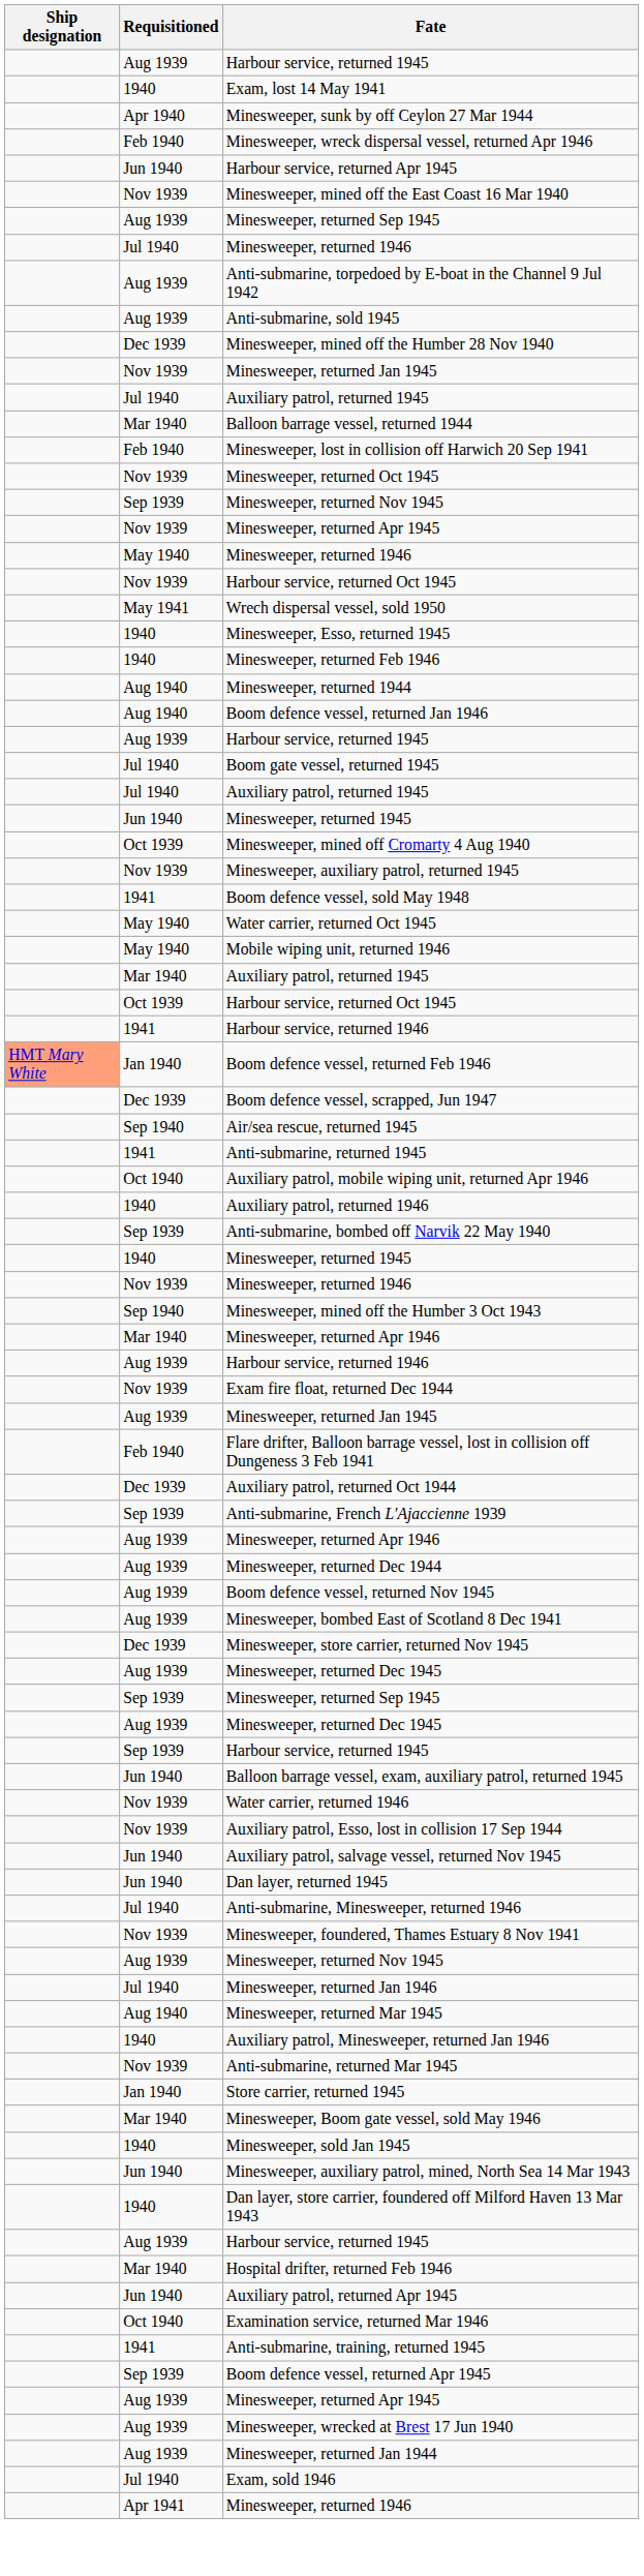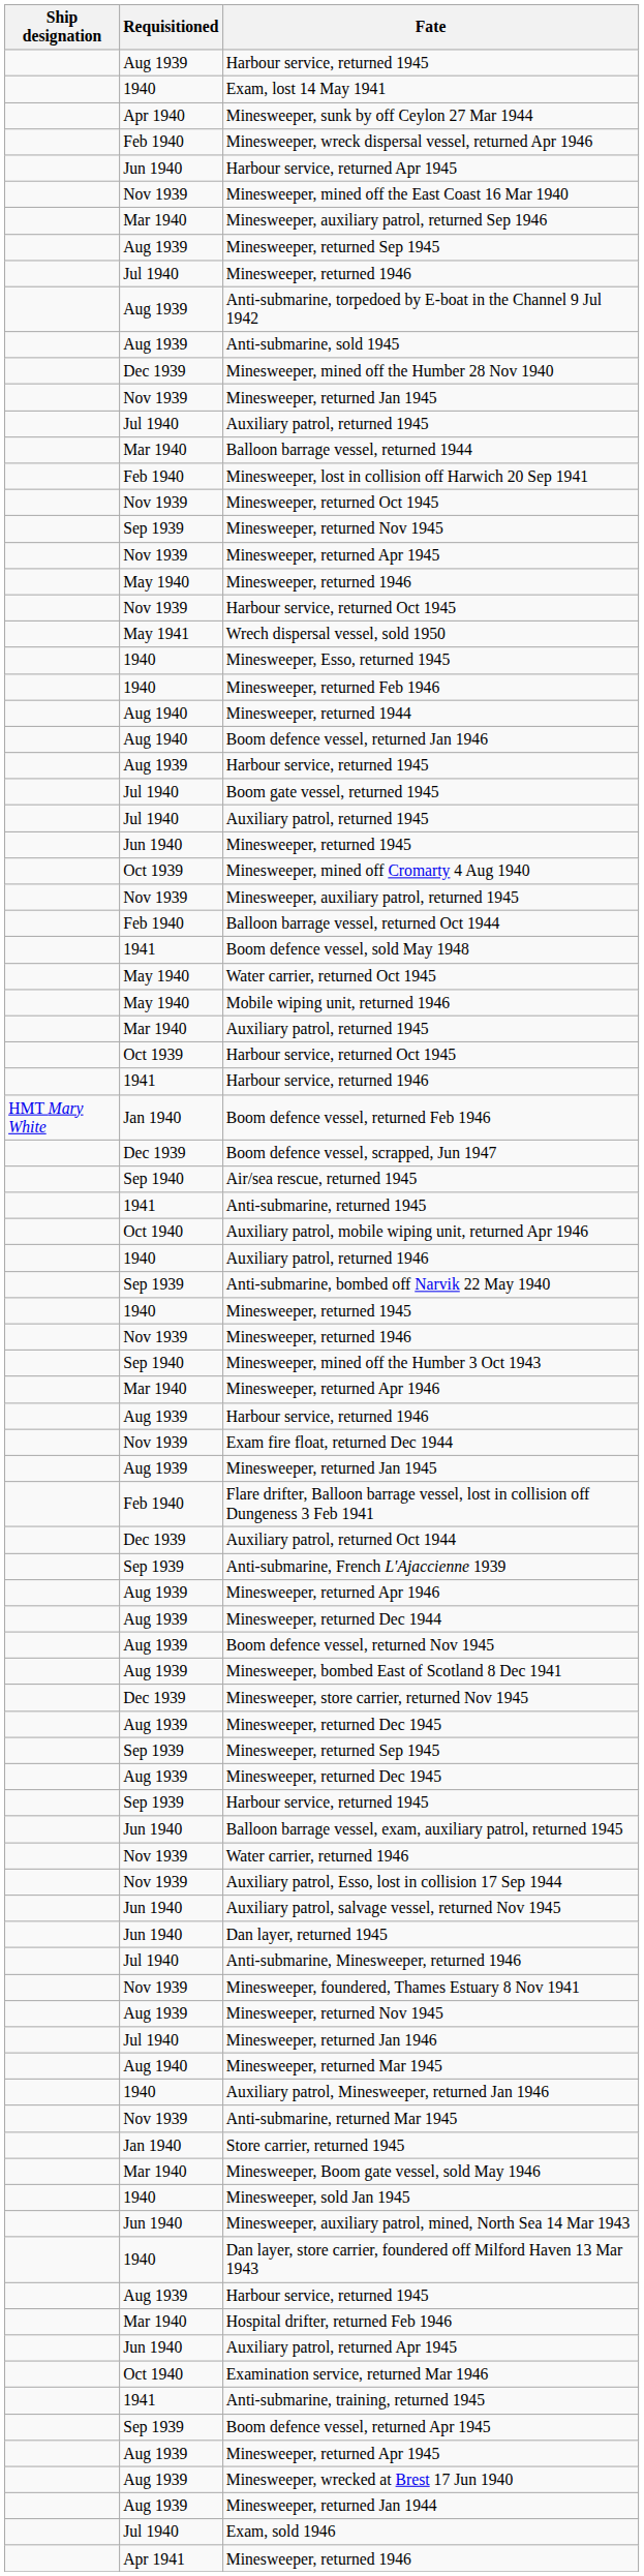 <table class="wikitable" style="font-size:97%;">
 <tr>
 <th>Ship designation</th>
 <th>Requisitioned</th>
 <th>Fate</th>
 </tr>
 <tr>
 <td></td>
 <td>Aug 1939</td>
 <td>Harbour service, returned 1945</td>
 </tr>
 <tr>
 <td></td>
 <td>1940</td>
 <td>Exam, lost 14 May 1941</td>
 </tr>
 <tr>
 <td></td>
 <td>Apr 1940</td>
 <td>Minesweeper, sunk by  off Ceylon 27 Mar 1944</td>
 </tr>
 <tr>
 <td></td>
 <td>Feb 1940</td>
 <td>Minesweeper, wreck dispersal vessel, returned Apr 1946</td>
 </tr>
 <tr>
 <td></td>
 <td>Jun 1940</td>
 <td>Harbour service, returned Apr 1945</td>
 </tr>
 <tr>
 <td></td>
 <td>Nov 1939</td>
 <td>Minesweeper, mined off the East Coast 16 Mar 1940</td>
+</tr>
+<tr>
+<td></td>
+<td>Mar 1940</td>
+<td>Minesweeper, auxiliary patrol, returned Sep 1946</td>
 </tr>
 <tr>
 <td></td>
 <td>Aug 1939</td>
 <td>Minesweeper, returned Sep 1945</td>
 </tr>
 <tr>
 <td></td>
 <td>Jul 1940</td>
 <td>Minesweeper, returned 1946</td>
 </tr>
 <tr>
 <td></td>
 <td>Aug 1939</td>
 <td>Anti-submarine, torpedoed by E-boat in the Channel 9 Jul 1942</td>
 </tr>
 <tr>
 <td></td>
 <td>Aug 1939</td>
 <td>Anti-submarine, sold 1945</td>
 </tr>
 <tr>
 <td></td>
 <td>Dec 1939</td>
 <td>Minesweeper, mined off the Humber 28 Nov 1940</td>
 </tr>
 <tr>
 <td></td>
 <td>Nov 1939</td>
 <td>Minesweeper, returned Jan 1945</td>
 </tr>
 <tr>
 <td></td>
 <td>Jul 1940</td>
 <td>Auxiliary patrol, returned 1945</td>
 </tr>
 <tr>
 <td></td>
 <td>Mar 1940</td>
 <td>Balloon barrage vessel, returned 1944</td>
 </tr>
 <tr>
 <td></td>
 <td>Feb 1940</td>
 <td>Minesweeper, lost in collision off Harwich 20 Sep 1941</td>
 </tr>
 <tr>
 <td></td>
 <td>Nov 1939</td>
 <td>Minesweeper, returned Oct 1945</td>
 </tr>
 <tr>
 <td></td>
 <td>Sep 1939</td>
 <td>Minesweeper, returned Nov 1945</td>
 </tr>
 <tr>
 <td></td>
 <td>Nov 1939</td>
 <td>Minesweeper, returned Apr 1945</td>
 </tr>
 <tr>
 <td></td>
 <td>May 1940</td>
 <td>Minesweeper, returned 1946</td>
 </tr>
 <tr>
 <td></td>
 <td>Nov 1939</td>
 <td>Harbour service, returned Oct 1945</td>
 </tr>
 <tr>
 <td></td>
 <td>May 1941</td>
 <td>Wrech dispersal vessel, sold 1950</td>
 </tr>
 <tr>
 <td></td>
 <td>1940</td>
 <td>Minesweeper, Esso, returned 1945</td>
 </tr>
 <tr>
 <td></td>
 <td>1940</td>
 <td>Minesweeper, returned Feb 1946</td>
 </tr>
 <tr>
 <td></td>
 <td>Aug 1940</td>
 <td>Minesweeper, returned 1944</td>
 </tr>
 <tr>
 <td></td>
 <td>Aug 1940</td>
 <td>Boom defence vessel, returned Jan 1946</td>
 </tr>
 <tr>
 <td></td>
 <td>Aug 1939</td>
 <td>Harbour service, returned 1945</td>
 </tr>
 <tr>
 <td></td>
 <td>Jul 1940</td>
 <td>Boom gate vessel, returned 1945</td>
 </tr>
 <tr>
 <td></td>
 <td>Jul 1940</td>
 <td>Auxiliary patrol, returned 1945</td>
 </tr>
 <tr>
 <td></td>
 <td>Jun 1940</td>
 <td>Minesweeper, returned 1945</td>
 </tr>
 <tr>
 <td></td>
 <td>Oct 1939</td>
 <td>Minesweeper, mined off <a href='#'>Cromarty</a> 4 Aug 1940</td>
 </tr>
 <tr>
 <td></td>
 <td>Nov 1939</td>
 <td>Minesweeper, auxiliary patrol, returned 1945</td>
 </tr>
 <tr>
 <td></td>
+<td>Feb 1940</td>
+<td>Balloon barrage vessel, returned Oct 1944</td>
+</tr>
+<tr>
+<td></td>
 <td>1941</td>
 <td>Boom defence vessel, sold May 1948</td>
 </tr>
 <tr>
 <td></td>
 <td>May 1940</td>
 <td>Water carrier, returned Oct 1945</td>
 </tr>
 <tr>
 <td></td>
 <td>May 1940</td>
 <td>Mobile wiping unit, returned 1946</td>
 </tr>
 <tr>
 <td></td>
 <td>Mar 1940</td>
 <td>Auxiliary patrol, returned 1945</td>
 </tr>
 <tr>
 <td></td>
 <td>Oct 1939</td>
 <td>Harbour service, returned Oct 1945</td>
 </tr>
 <tr>
 <td></td>
 <td>1941</td>
 <td>Harbour service, returned 1946</td>
 </tr>
 <tr>
-<td style="background: lightsalmon;"><a href='#'>HMT <em>Mary White</em></a></td>
+<td><a href='#'>HMT <em>Mary White</em></a></td>
 <td>Jan 1940</td>
 <td>Boom defence vessel, returned Feb 1946</td>
 </tr>
 <tr>
 <td></td>
 <td>Dec 1939</td>
 <td>Boom defence vessel, scrapped, Jun 1947</td>
 </tr>
 <tr>
 <td></td>
 <td>Sep 1940</td>
 <td>Air/sea rescue, returned 1945</td>
 </tr>
 <tr>
 <td></td>
 <td>1941</td>
 <td>Anti-submarine, returned 1945</td>
 </tr>
 <tr>
 <td></td>
 <td>Oct 1940</td>
 <td>Auxiliary patrol, mobile wiping unit, returned Apr 1946</td>
 </tr>
 <tr>
 <td></td>
 <td>1940</td>
 <td>Auxiliary patrol, returned 1946</td>
 </tr>
 <tr>
 <td></td>
 <td>Sep 1939</td>
 <td>Anti-submarine, bombed off <a href='#'>Narvik</a> 22 May 1940</td>
 </tr>
 <tr>
 <td></td>
 <td>1940</td>
 <td>Minesweeper, returned 1945</td>
 </tr>
 <tr>
 <td></td>
 <td>Nov 1939</td>
 <td>Minesweeper, returned 1946</td>
 </tr>
 <tr>
 <td></td>
 <td>Sep 1940</td>
 <td>Minesweeper, mined off the Humber 3 Oct 1943</td>
 </tr>
 <tr>
 <td></td>
 <td>Mar 1940</td>
 <td>Minesweeper, returned Apr 1946</td>
 </tr>
 <tr>
 <td></td>
 <td>Aug 1939</td>
 <td>Harbour service, returned 1946</td>
 </tr>
 <tr>
 <td></td>
 <td>Nov 1939</td>
 <td>Exam fire float, returned Dec 1944</td>
 </tr>
 <tr>
 <td></td>
 <td>Aug 1939</td>
 <td>Minesweeper, returned Jan 1945</td>
 </tr>
 <tr>
 <td></td>
 <td>Feb 1940</td>
 <td>Flare drifter, Balloon barrage vessel, lost in collision off Dungeness 3 Feb 1941</td>
 </tr>
 <tr>
 <td></td>
 <td>Dec 1939</td>
 <td>Auxiliary patrol, returned Oct 1944</td>
 </tr>
 <tr>
 <td></td>
 <td>Sep 1939</td>
 <td>Anti-submarine, French <em>L'Ajaccienne</em> 1939</td>
 </tr>
 <tr>
 <td></td>
 <td>Aug 1939</td>
 <td>Minesweeper, returned Apr 1946</td>
 </tr>
 <tr>
 <td></td>
 <td>Aug 1939</td>
 <td>Minesweeper, returned Dec 1944</td>
 </tr>
 <tr>
 <td></td>
 <td>Aug 1939</td>
 <td>Boom defence vessel, returned Nov 1945</td>
 </tr>
 <tr>
 <td></td>
 <td>Aug 1939</td>
 <td>Minesweeper, bombed East of Scotland 8 Dec 1941</td>
 </tr>
 <tr>
 <td></td>
 <td>Dec 1939</td>
 <td>Minesweeper, store carrier, returned Nov 1945</td>
 </tr>
 <tr>
 <td></td>
 <td>Aug 1939</td>
 <td>Minesweeper, returned Dec 1945</td>
 </tr>
 <tr>
 <td></td>
 <td>Sep 1939</td>
 <td>Minesweeper, returned Sep 1945</td>
 </tr>
 <tr>
 <td></td>
 <td>Aug 1939</td>
 <td>Minesweeper, returned Dec 1945</td>
 </tr>
 <tr>
 <td></td>
 <td>Sep 1939</td>
 <td>Harbour service, returned 1945</td>
 </tr>
 <tr>
 <td></td>
 <td>Jun 1940</td>
 <td>Balloon barrage vessel, exam, auxiliary patrol, returned 1945</td>
 </tr>
 <tr>
 <td></td>
 <td>Nov 1939</td>
 <td>Water carrier, returned 1946</td>
 </tr>
 <tr>
 <td></td>
 <td>Nov 1939</td>
 <td>Auxiliary patrol, Esso, lost in collision 17 Sep 1944</td>
 </tr>
 <tr>
 <td></td>
 <td>Jun 1940</td>
 <td>Auxiliary patrol, salvage vessel, returned Nov 1945</td>
 </tr>
 <tr>
 <td></td>
 <td>Jun 1940</td>
 <td>Dan layer, returned 1945</td>
 </tr>
 <tr>
 <td></td>
 <td>Jul 1940</td>
 <td>Anti-submarine, Minesweeper, returned 1946</td>
 </tr>
 <tr>
 <td></td>
 <td>Nov 1939</td>
 <td>Minesweeper, foundered, Thames Estuary 8 Nov 1941</td>
 </tr>
 <tr>
 <td></td>
 <td>Aug 1939</td>
 <td>Minesweeper, returned Nov 1945</td>
 </tr>
 <tr>
 <td></td>
 <td>Jul 1940</td>
 <td>Minesweeper, returned Jan 1946</td>
 </tr>
 <tr>
 <td></td>
 <td>Aug 1940</td>
 <td>Minesweeper, returned Mar 1945</td>
 </tr>
 <tr>
 <td></td>
 <td>1940</td>
 <td>Auxiliary patrol, Minesweeper, returned Jan 1946</td>
 </tr>
 <tr>
 <td></td>
 <td>Nov 1939</td>
 <td>Anti-submarine, returned Mar 1945</td>
 </tr>
 <tr>
 <td></td>
 <td>Jan 1940</td>
 <td>Store carrier, returned 1945</td>
 </tr>
 <tr>
 <td></td>
 <td>Mar 1940</td>
 <td>Minesweeper, Boom gate vessel, sold May 1946</td>
 </tr>
 <tr>
 <td></td>
 <td>1940</td>
 <td>Minesweeper, sold Jan 1945</td>
 </tr>
 <tr>
 <td></td>
 <td>Jun 1940</td>
 <td>Minesweeper, auxiliary patrol, mined, North Sea 14 Mar 1943</td>
 </tr>
 <tr>
 <td></td>
 <td>1940</td>
 <td>Dan layer, store carrier, foundered off Milford Haven 13 Mar 1943</td>
 </tr>
 <tr>
 <td></td>
 <td>Aug 1939</td>
 <td>Harbour service, returned 1945</td>
 </tr>
 <tr>
 <td></td>
 <td>Mar 1940</td>
 <td>Hospital drifter, returned Feb 1946</td>
 </tr>
 <tr>
 <td></td>
 <td>Jun 1940</td>
 <td>Auxiliary patrol, returned Apr 1945</td>
 </tr>
 <tr>
 <td></td>
 <td>Oct 1940</td>
 <td>Examination service, returned Mar 1946</td>
 </tr>
 <tr>
 <td></td>
 <td>1941</td>
 <td>Anti-submarine, training, returned 1945</td>
 </tr>
 <tr>
 <td></td>
 <td>Sep 1939</td>
 <td>Boom defence vessel, returned Apr 1945</td>
 </tr>
 <tr>
 <td></td>
 <td>Aug 1939</td>
 <td>Minesweeper, returned Apr 1945</td>
 </tr>
 <tr>
 <td></td>
 <td>Aug 1939</td>
 <td>Minesweeper, wrecked at <a href='#'>Brest</a> 17 Jun 1940</td>
 </tr>
 <tr>
 <td></td>
 <td>Aug 1939</td>
 <td>Minesweeper, returned Jan 1944</td>
 </tr>
 <tr>
 <td></td>
 <td>Jul 1940</td>
 <td>Exam, sold 1946</td>
 </tr>
 <tr>
 <td></td>
 <td>Apr 1941</td>
 <td>Minesweeper, returned 1946</td>
 </tr>
 <tr>
 </tr>
 </table>
